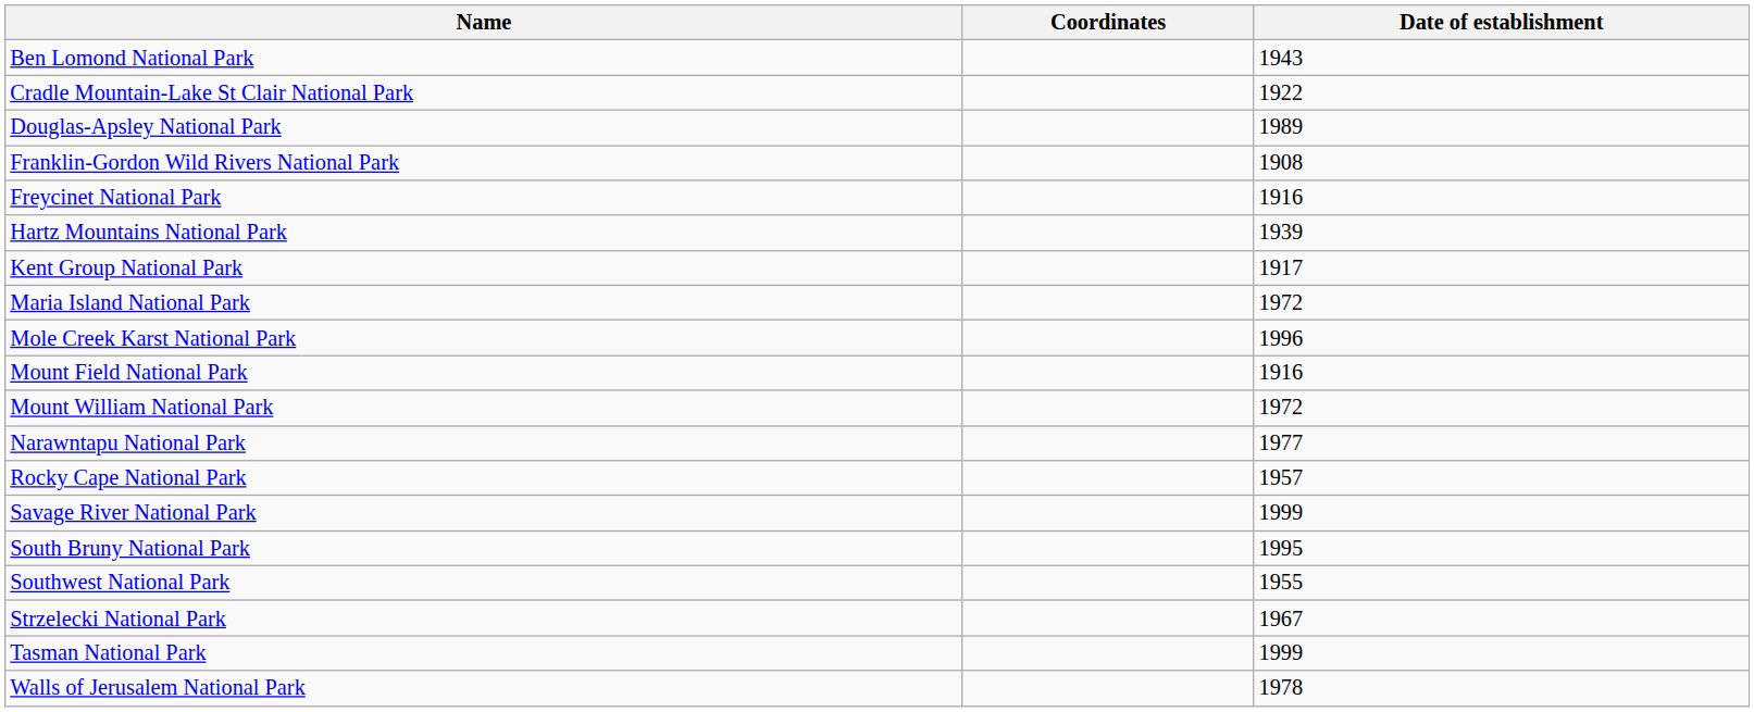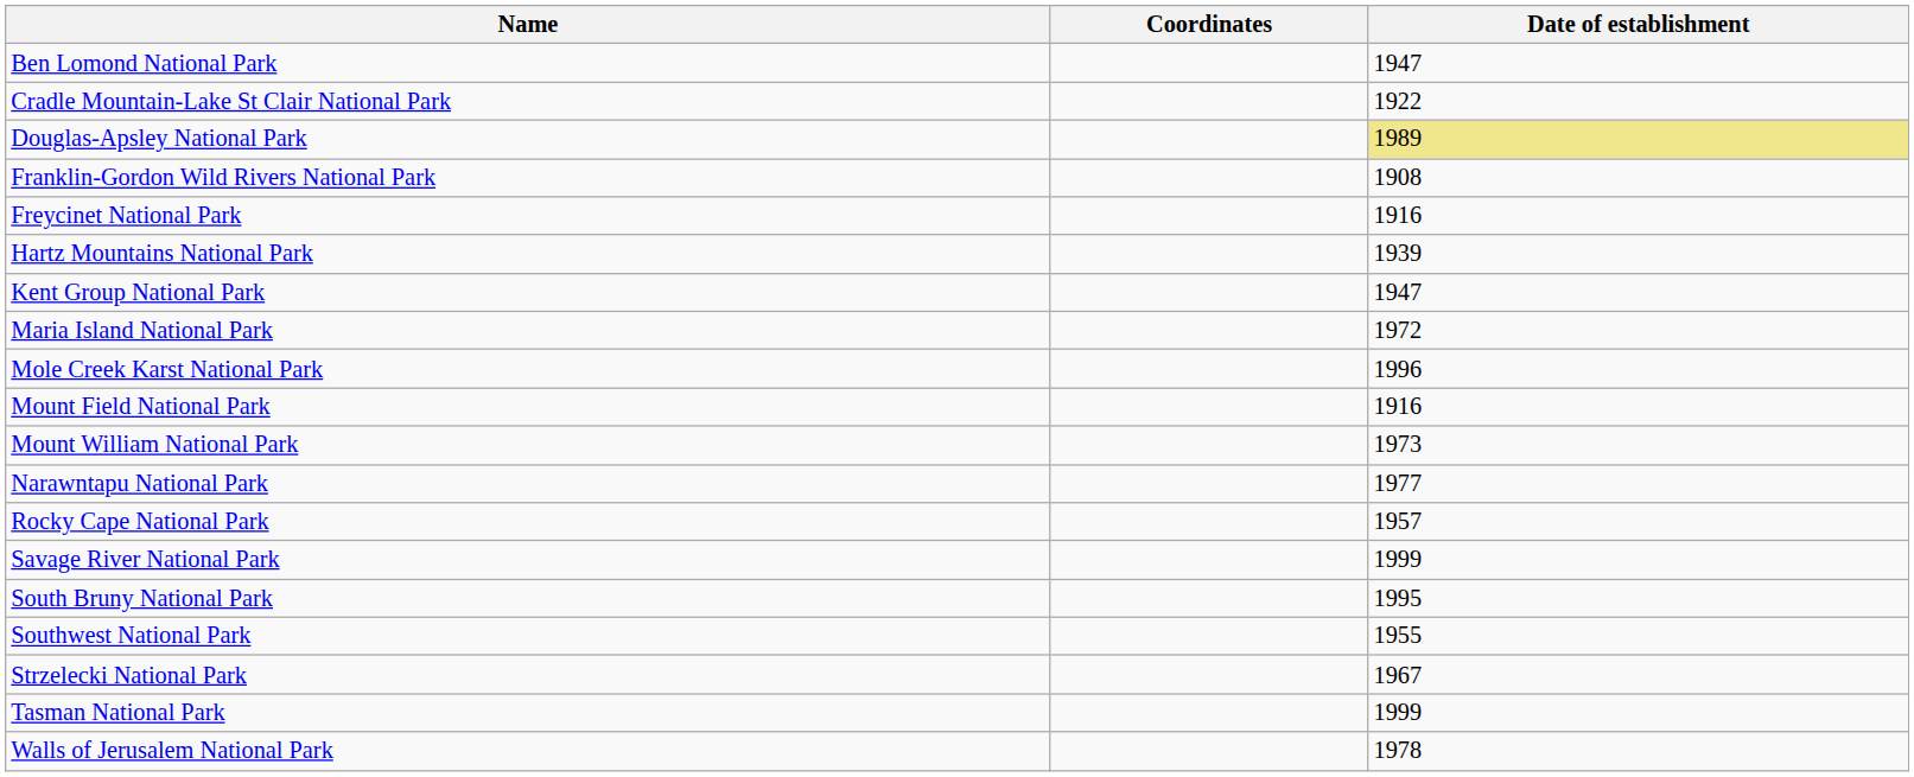 <table class='wikitable sortable' style="width:100%">
 <tr>
 <th>Name</th>
 <th class=unsortable>Coordinates</th>
 <th>Date of establishment</th>
 </tr>
 <tr>
 <td><a href='#'>Ben Lomond National Park</a></td>
 <td></td>
-<td>1943</td>
+<td>1947</td>
 </tr>
 <tr>
 <td><a href='#'>Cradle Mountain-Lake St Clair National Park</a></td>
 <td></td>
 <td>1922</td>
 </tr>
 <tr>
 <td><a href='#'>Douglas-Apsley National Park</a></td>
 <td></td>
-<td>1989</td>
+<td style="background: khaki;">1989</td>
 </tr>
 <tr>
 <td><a href='#'>Franklin-Gordon Wild Rivers National Park</a></td>
 <td></td>
 <td>1908</td>
 </tr>
 <tr>
 <td><a href='#'>Freycinet National Park</a></td>
 <td></td>
 <td>1916</td>
 </tr>
 <tr>
 <td><a href='#'>Hartz Mountains National Park</a></td>
 <td></td>
 <td>1939</td>
 </tr>
 <tr>
 <td><a href='#'>Kent Group National Park</a></td>
 <td></td>
-<td>1917</td>
+<td>1947</td>
 </tr>
 <tr>
 <td><a href='#'>Maria Island National Park</a></td>
 <td></td>
 <td>1972</td>
 </tr>
 <tr>
 <td><a href='#'>Mole Creek Karst National Park</a></td>
 <td></td>
 <td>1996</td>
 </tr>
 <tr>
 <td><a href='#'>Mount Field National Park</a></td>
 <td></td>
 <td>1916</td>
 </tr>
 <tr>
 <td><a href='#'>Mount William National Park</a></td>
 <td></td>
-<td>1972</td>
+<td>1973</td>
 </tr>
 <tr>
 <td><a href='#'>Narawntapu National Park</a></td>
 <td></td>
 <td>1977</td>
 </tr>
 <tr>
 <td><a href='#'>Rocky Cape National Park</a></td>
 <td></td>
 <td>1957</td>
 </tr>
 <tr>
 <td><a href='#'>Savage River National Park</a></td>
 <td></td>
 <td>1999</td>
 </tr>
 <tr>
 <td><a href='#'>South Bruny National Park</a></td>
 <td></td>
 <td>1995</td>
 </tr>
 <tr>
 <td><a href='#'>Southwest National Park</a></td>
 <td></td>
 <td>1955</td>
 </tr>
 <tr>
 <td><a href='#'>Strzelecki National Park</a></td>
 <td></td>
 <td>1967</td>
 </tr>
 <tr>
 <td><a href='#'>Tasman National Park</a></td>
 <td></td>
 <td>1999</td>
 </tr>
 <tr>
 <td><a href='#'>Walls of Jerusalem National Park</a></td>
 <td></td>
 <td>1978</td>
 </tr>
 </table>
